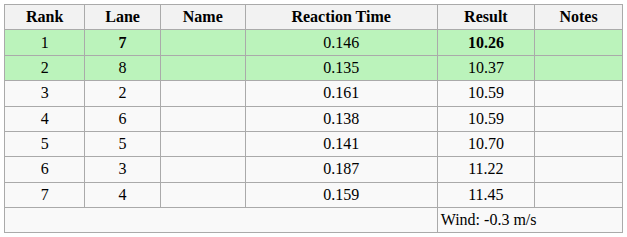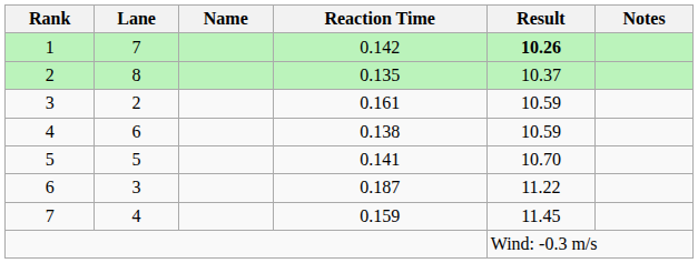 <table class="wikitable sortable" style="text-align:center;width: 70%">
 <tr>
 <th>Rank</th>
 <th>Lane</th>
 <th>Name</th>
 <th>Reaction Time</th>
 <th>Result</th>
 <th>Notes</th>
 </tr>
 <tr bgcolor=bbf3bb>
 <td>1</td>
-<td><strong>7</strong></td>
+<td>7</td>
 <td align="left"></td>
-<td>0.146</td>
+<td>0.142</td>
 <td><strong>10.26</strong></td>
 <td></td>
 </tr>
 <tr bgcolor=bbf3bb>
 <td>2</td>
 <td>8</td>
 <td align="left"></td>
 <td>0.135</td>
 <td>10.37</td>
 <td></td>
 </tr>
 <tr>
 <td>3</td>
 <td>2</td>
 <td align="left"></td>
 <td>0.161</td>
 <td>10.59</td>
 <td></td>
 </tr>
 <tr>
 <td>4</td>
 <td>6</td>
 <td align="left"></td>
 <td>0.138</td>
 <td>10.59</td>
 <td></td>
 </tr>
 <tr>
 <td>5</td>
 <td>5</td>
 <td align="left"></td>
 <td>0.141</td>
 <td>10.70</td>
 <td></td>
 </tr>
 <tr>
 <td>6</td>
 <td>3</td>
 <td align="left"></td>
 <td>0.187</td>
 <td>11.22</td>
 <td></td>
 </tr>
 <tr>
 <td>7</td>
 <td>4</td>
 <td align="left"></td>
 <td>0.159</td>
 <td>11.45</td>
 <td></td>
 </tr>
 <tr class="sortbottom">
 <td colspan=4></td>
 <td colspan="2" style="text-align:left;">Wind: -0.3 m/s</td>
 </tr>
 </table>
